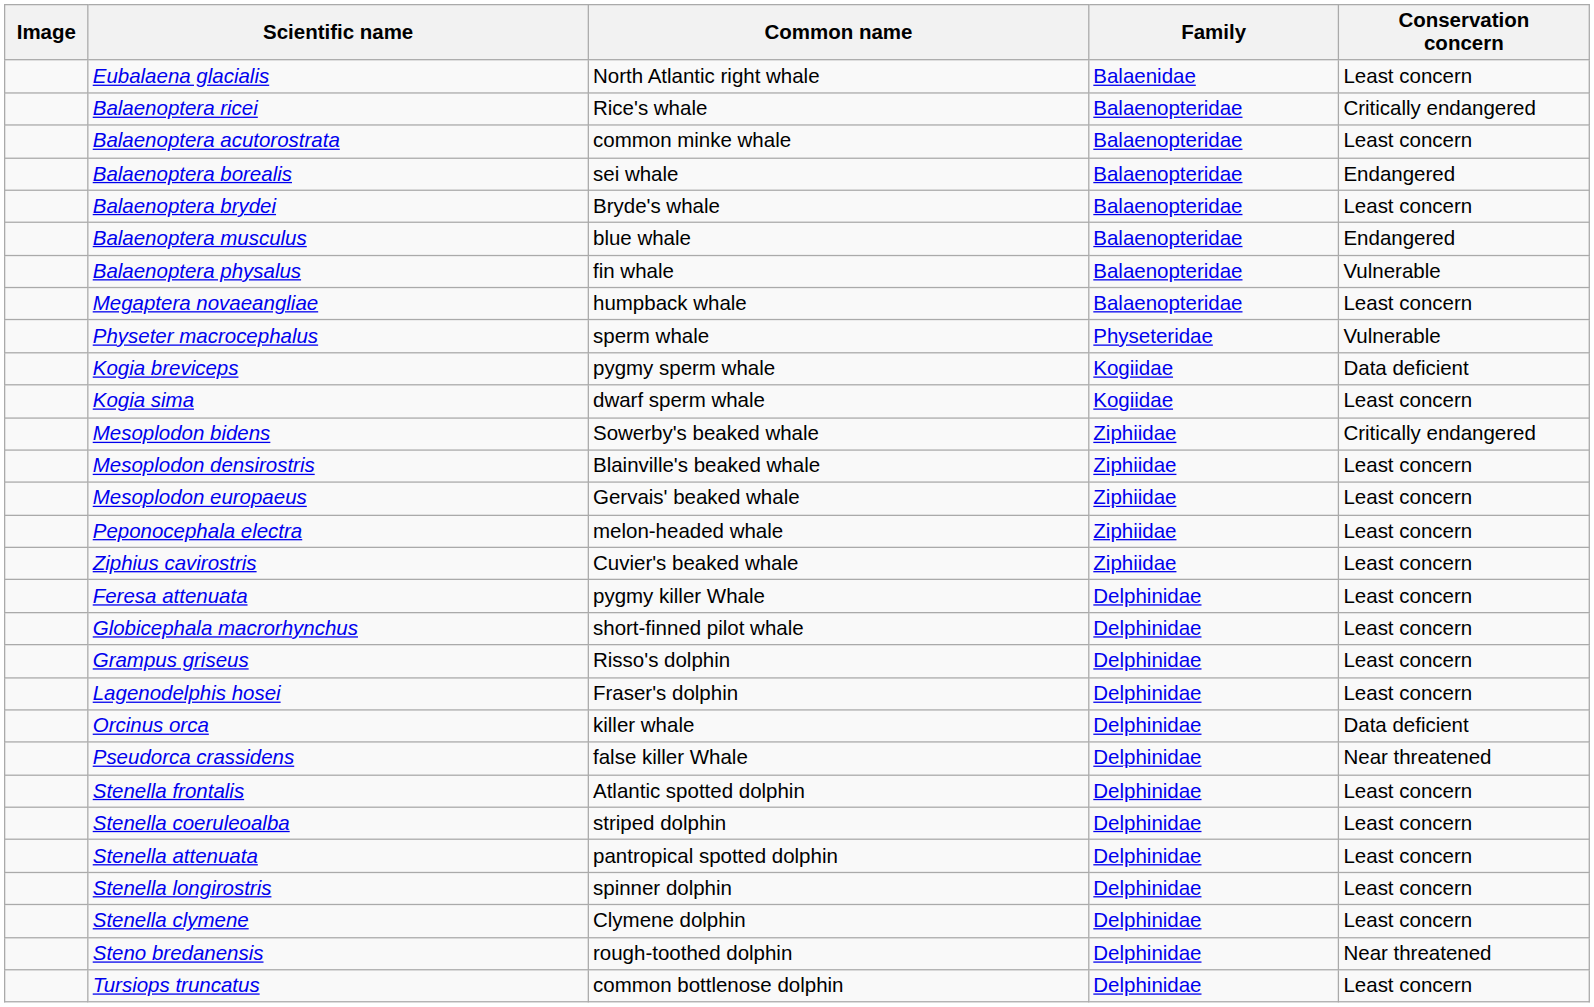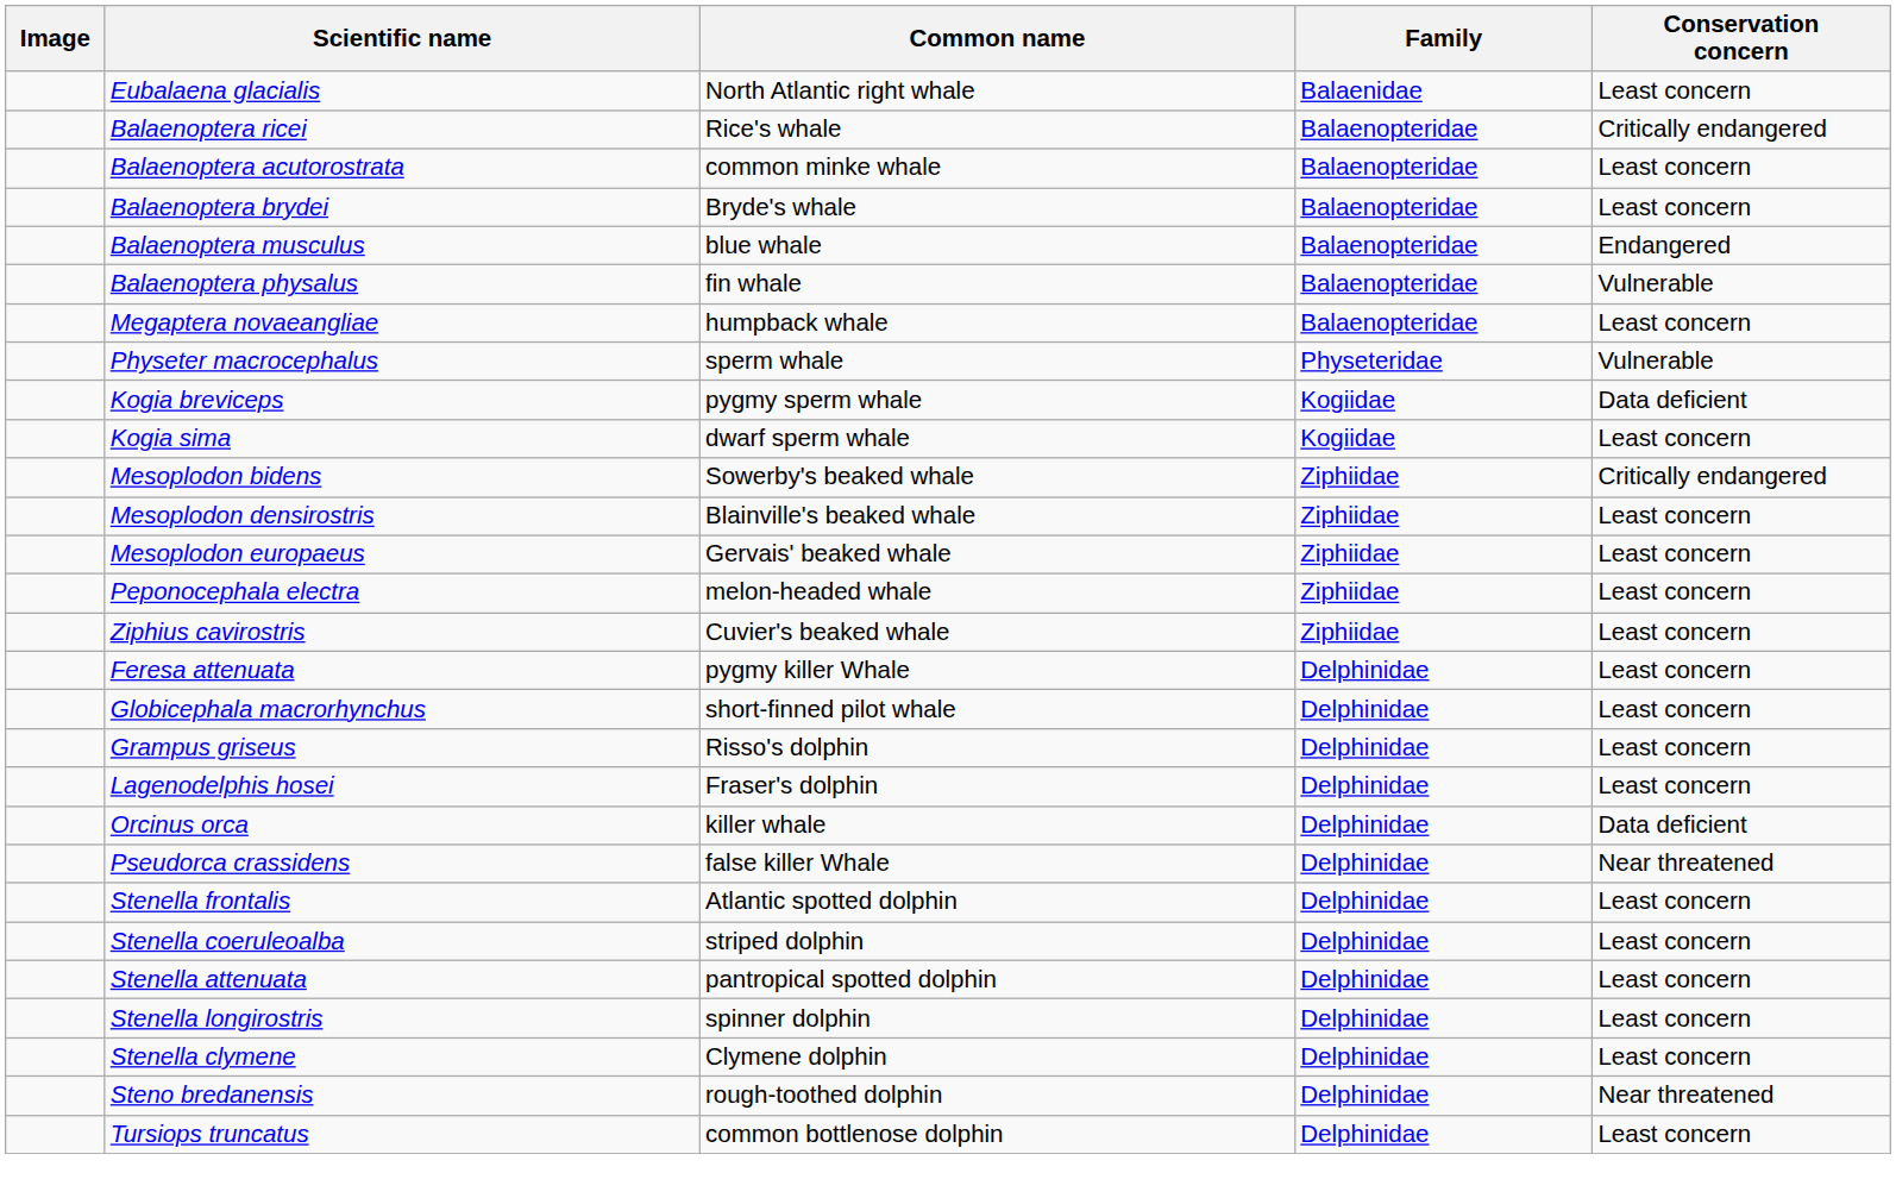 <table class="wikitable sortable" style="width:98%">
 <tr>
 <th width = 5% class="unsortable"><strong>Image</strong></th>
 <th width = 30%><strong>Scientific name</strong></th>
 <th width = 30%><strong>Common name</strong></th>
 <th width = 15%><strong>Family</strong></th>
 <th width = 15%><strong>Conservation<br>concern</strong></th>
 </tr>
 <tr>
 <td></td>
 <td><em><a href='#'>Eubalaena glacialis</a></em></td>
 <td>North Atlantic right whale</td>
 <td><a href='#'>Balaenidae</a></td>
 <td>Least concern</td>
 </tr>
 <tr>
 <td></td>
 <td><em><a href='#'>Balaenoptera ricei</a></em></td>
 <td>Rice's whale</td>
 <td><a href='#'>Balaenopteridae</a></td>
 <td>Critically endangered</td>
 </tr>
 <tr>
 <td></td>
 <td><em><a href='#'>Balaenoptera acutorostrata</a></em></td>
 <td>common minke whale</td>
 <td><a href='#'>Balaenopteridae</a></td>
 <td>Least concern</td>
-</tr>
-<tr>
-<td></td>
-<td><em><a href='#'>Balaenoptera borealis</a></em></td>
-<td>sei whale</td>
-<td><a href='#'>Balaenopteridae</a></td>
-<td>Endangered</td>
 </tr>
 <tr>
 <td></td>
 <td><em><a href='#'>Balaenoptera brydei</a></em></td>
 <td>Bryde's whale</td>
 <td><a href='#'>Balaenopteridae</a></td>
 <td>Least concern</td>
 </tr>
 <tr>
 <td></td>
 <td><em><a href='#'>Balaenoptera musculus</a></em></td>
 <td>blue whale</td>
 <td><a href='#'>Balaenopteridae</a></td>
 <td>Endangered</td>
 </tr>
 <tr>
 <td></td>
 <td><em><a href='#'>Balaenoptera physalus</a></em></td>
 <td>fin whale</td>
 <td><a href='#'>Balaenopteridae</a></td>
 <td>Vulnerable</td>
 </tr>
 <tr>
 <td></td>
 <td><em><a href='#'>Megaptera novaeangliae</a></em></td>
 <td>humpback whale</td>
 <td><a href='#'>Balaenopteridae</a></td>
 <td>Least concern</td>
 </tr>
 <tr>
 <td></td>
 <td><em><a href='#'>Physeter macrocephalus</a></em></td>
 <td>sperm whale</td>
 <td><a href='#'>Physeteridae</a></td>
 <td>Vulnerable</td>
 </tr>
 <tr>
 <td></td>
 <td><em><a href='#'>Kogia breviceps</a></em></td>
 <td>pygmy sperm whale</td>
 <td><a href='#'>Kogiidae</a></td>
 <td>Data deficient</td>
 </tr>
 <tr>
 <td></td>
 <td><em><a href='#'>Kogia sima</a></em></td>
 <td>dwarf sperm whale</td>
 <td><a href='#'>Kogiidae</a></td>
 <td>Least concern</td>
 </tr>
 <tr>
 <td></td>
 <td><em><a href='#'>Mesoplodon bidens</a></em></td>
 <td>Sowerby's beaked whale</td>
 <td><a href='#'>Ziphiidae</a></td>
 <td>Critically endangered</td>
 </tr>
 <tr>
 <td></td>
 <td><em><a href='#'>Mesoplodon densirostris</a></em></td>
 <td>Blainville's beaked whale</td>
 <td><a href='#'>Ziphiidae</a></td>
 <td>Least concern</td>
 </tr>
 <tr>
 <td></td>
 <td><em><a href='#'>Mesoplodon europaeus</a></em></td>
 <td>Gervais' beaked whale</td>
 <td><a href='#'>Ziphiidae</a></td>
 <td>Least concern</td>
 </tr>
 <tr>
 <td></td>
 <td><em><a href='#'>Peponocephala electra</a></em></td>
 <td>melon-headed whale</td>
 <td><a href='#'>Ziphiidae</a></td>
 <td>Least concern</td>
 </tr>
 <tr>
 <td></td>
 <td><em><a href='#'>Ziphius cavirostris</a></em></td>
 <td>Cuvier's beaked whale</td>
 <td><a href='#'>Ziphiidae</a></td>
 <td>Least concern</td>
 </tr>
 <tr>
 <td></td>
 <td><em><a href='#'>Feresa attenuata</a></em></td>
 <td>pygmy killer Whale</td>
 <td><a href='#'>Delphinidae</a></td>
 <td>Least concern</td>
 </tr>
 <tr>
 <td></td>
 <td><em><a href='#'>Globicephala macrorhynchus</a></em></td>
 <td>short-finned pilot whale</td>
 <td><a href='#'>Delphinidae</a></td>
 <td>Least concern</td>
 </tr>
 <tr>
 <td></td>
 <td><em><a href='#'>Grampus griseus</a></em></td>
 <td>Risso's dolphin</td>
 <td><a href='#'>Delphinidae</a></td>
 <td>Least concern</td>
 </tr>
 <tr>
 <td></td>
 <td><em><a href='#'>Lagenodelphis hosei</a></em></td>
 <td>Fraser's dolphin</td>
 <td><a href='#'>Delphinidae</a></td>
 <td>Least concern</td>
 </tr>
 <tr>
 <td></td>
 <td><em><a href='#'>Orcinus orca</a></em></td>
 <td>killer whale</td>
 <td><a href='#'>Delphinidae</a></td>
 <td>Data deficient</td>
 </tr>
 <tr>
 <td></td>
 <td><em><a href='#'>Pseudorca crassidens</a></em></td>
 <td>false killer Whale</td>
 <td><a href='#'>Delphinidae</a></td>
 <td>Near threatened</td>
 </tr>
 <tr>
 <td></td>
 <td><em><a href='#'>Stenella frontalis</a></em></td>
 <td>Atlantic spotted dolphin</td>
 <td><a href='#'>Delphinidae</a></td>
 <td>Least concern</td>
 </tr>
 <tr>
 <td></td>
 <td><em><a href='#'>Stenella coeruleoalba</a></em></td>
 <td>striped dolphin</td>
 <td><a href='#'>Delphinidae</a></td>
 <td>Least concern</td>
 </tr>
 <tr>
 <td></td>
 <td><em><a href='#'>Stenella attenuata</a></em></td>
 <td>pantropical spotted dolphin</td>
 <td><a href='#'>Delphinidae</a></td>
 <td>Least concern</td>
 </tr>
 <tr>
 <td></td>
 <td><em><a href='#'>Stenella longirostris</a></em></td>
 <td>spinner dolphin</td>
 <td><a href='#'>Delphinidae</a></td>
 <td>Least concern</td>
 </tr>
 <tr>
 <td></td>
 <td><em><a href='#'>Stenella clymene</a></em></td>
 <td>Clymene dolphin</td>
 <td><a href='#'>Delphinidae</a></td>
 <td>Least concern</td>
 </tr>
 <tr>
 <td></td>
 <td><em><a href='#'>Steno bredanensis</a></em></td>
 <td>rough-toothed dolphin</td>
 <td><a href='#'>Delphinidae</a></td>
 <td>Near threatened</td>
 </tr>
 <tr>
 <td></td>
 <td><em><a href='#'>Tursiops truncatus</a></em></td>
 <td>common bottlenose dolphin</td>
 <td><a href='#'>Delphinidae</a></td>
 <td>Least concern</td>
 </tr>
 </table>
